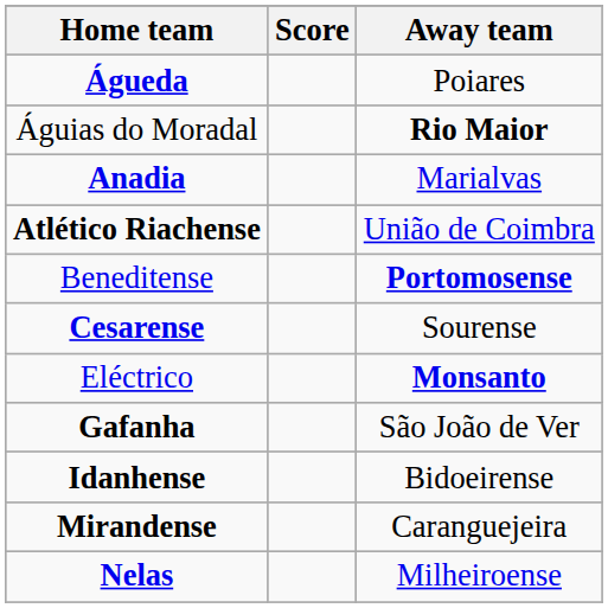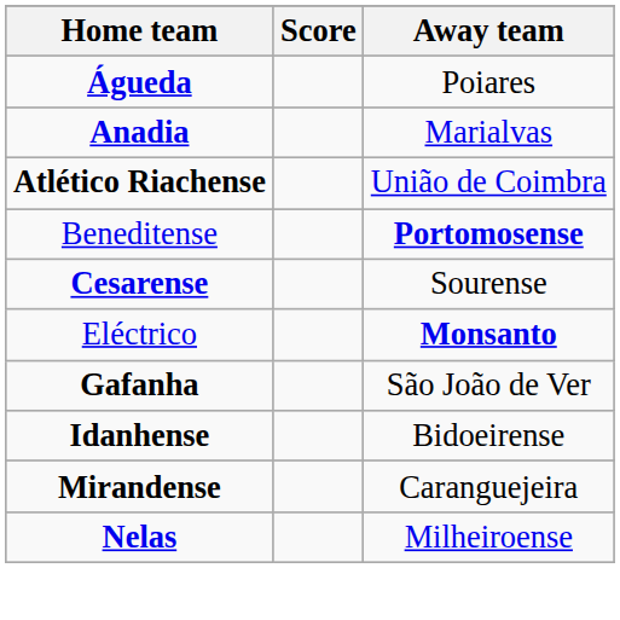 <table class="wikitable" style="text-align: center">
 <tr>
 </tr>
 <tr>
 <th>Home team</th>
 <th>Score</th>
 <th>Away team</th>
 </tr>
 <tr>
 <td><strong><a href='#'>Águeda</a></strong> </td>
 <td></td>
 <td>Poiares </td>
-</tr>
-<tr>
-<td>Águias do Moradal </td>
-<td></td>
-<td><strong>Rio Maior</strong> </td>
 </tr>
 <tr>
 <td><strong><a href='#'>Anadia</a></strong> </td>
 <td></td>
 <td><a href='#'>Marialvas</a> </td>
 </tr>
 <tr>
 <td><strong>Atlético Riachense</strong> </td>
 <td></td>
 <td><a href='#'>União de Coimbra</a> </td>
 </tr>
 <tr>
 <td><a href='#'>Beneditense</a> </td>
 <td></td>
 <td><strong><a href='#'>Portomosense</a></strong> </td>
 </tr>
 <tr>
 <td><strong><a href='#'>Cesarense</a></strong> </td>
 <td></td>
 <td>Sourense </td>
 </tr>
 <tr>
 <td><a href='#'>Eléctrico</a> </td>
 <td></td>
 <td><strong><a href='#'>Monsanto</a></strong> </td>
 </tr>
 <tr>
 <td><strong>Gafanha</strong> </td>
 <td></td>
 <td>São João de Ver </td>
 </tr>
 <tr>
 <td><strong>Idanhense</strong> </td>
 <td></td>
 <td>Bidoeirense </td>
 </tr>
 <tr>
 <td><strong>Mirandense</strong> </td>
 <td></td>
 <td>Caranguejeira </td>
 </tr>
 <tr>
 <td><strong><a href='#'>Nelas</a></strong> </td>
 <td></td>
 <td><a href='#'>Milheiroense</a> </td>
 </tr>
 </table>
